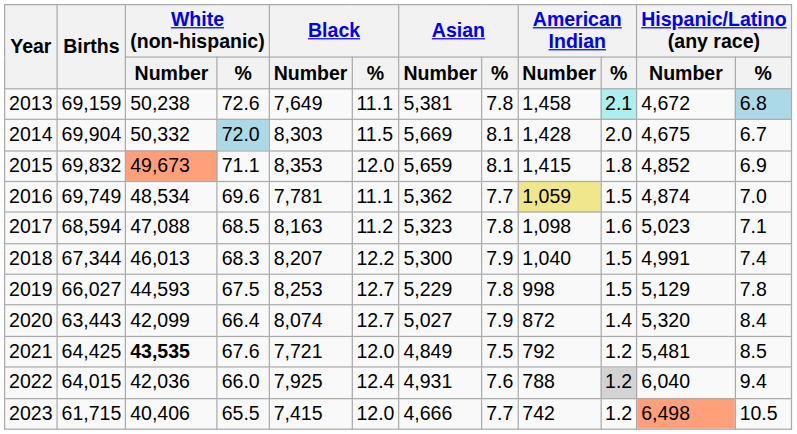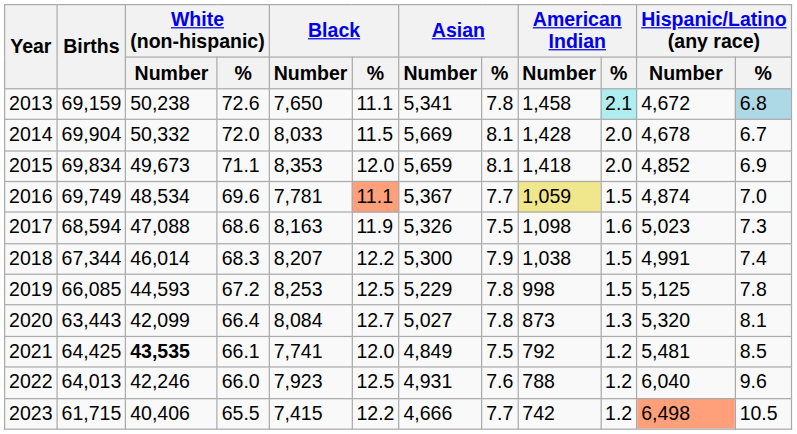 <table class="wikitable sortable">
 <tr>
 <th rowspan="2">Year</th>
 <th rowspan="2">Births</th>
 <th colspan="2"><a href='#'>White</a><br>(non-hispanic)</th>
 <th colspan="2"><a href='#'>Black</a></th>
 <th colspan="2"><a href='#'>Asian</a></th>
 <th colspan="2"><a href='#'>American<br>Indian</a></th>
 <th colspan="2"><a href='#'>Hispanic/Latino</a><br>(any race)</th>
 </tr>
 <tr>
 <th>Number</th>
 <th>%</th>
 <th>Number</th>
 <th>%</th>
 <th>Number</th>
 <th>%</th>
 <th>Number</th>
 <th>%</th>
 <th>Number</th>
 <th>%</th>
 </tr>
 <tr>
 <td>2013</td>
 <td>69,159</td>
 <td>50,238</td>
 <td>72.6</td>
-<td>7,649</td>
+<td>7,650</td>
 <td>11.1</td>
-<td>5,381</td>
+<td>5,341</td>
 <td>7.8</td>
 <td>1,458</td>
 <td style="background: paleturquoise;">2.1</td>
 <td>4,672</td>
 <td style="background: lightblue;">6.8</td>
 </tr>
 <tr>
 <td>2014</td>
 <td>69,904</td>
 <td>50,332</td>
-<td style="background: lightblue;">72.0</td>
-<td>8,303</td>
+<td>72.0</td>
+<td>8,033</td>
 <td>11.5</td>
 <td>5,669</td>
 <td>8.1</td>
 <td>1,428</td>
 <td>2.0</td>
-<td>4,675</td>
+<td>4,678</td>
 <td>6.7</td>
 </tr>
 <tr>
 <td>2015</td>
-<td>69,832</td>
-<td style="background: lightsalmon;">49,673</td>
+<td>69,834</td>
+<td>49,673</td>
 <td>71.1</td>
 <td>8,353</td>
 <td>12.0</td>
 <td>5,659</td>
 <td>8.1</td>
-<td>1,415</td>
-<td>1.8</td>
+<td>1,418</td>
+<td>2.0</td>
 <td>4,852</td>
 <td>6.9</td>
 </tr>
 <tr>
 <td>2016</td>
 <td>69,749</td>
 <td>48,534</td>
 <td>69.6</td>
 <td>7,781</td>
-<td>11.1</td>
-<td>5,362</td>
+<td style="background: lightsalmon;">11.1</td>
+<td>5,367</td>
 <td>7.7</td>
 <td style="background: khaki;">1,059</td>
 <td>1.5</td>
 <td>4,874</td>
 <td>7.0</td>
 </tr>
 <tr>
 <td>2017</td>
 <td>68,594</td>
 <td>47,088</td>
-<td>68.5</td>
+<td>68.6</td>
 <td>8,163</td>
-<td>11.2</td>
-<td>5,323</td>
-<td>7.8</td>
+<td>11.9</td>
+<td>5,326</td>
+<td>7.5</td>
 <td>1,098</td>
 <td>1.6</td>
 <td>5,023</td>
-<td>7.1</td>
+<td>7.3</td>
 </tr>
 <tr>
 <td>2018</td>
 <td>67,344</td>
-<td>46,013</td>
+<td>46,014</td>
 <td>68.3</td>
 <td>8,207</td>
 <td>12.2</td>
 <td>5,300</td>
 <td>7.9</td>
-<td>1,040</td>
+<td>1,038</td>
 <td>1.5</td>
 <td>4,991</td>
 <td>7.4</td>
 </tr>
 <tr>
 <td>2019</td>
-<td>66,027</td>
+<td>66,085</td>
 <td>44,593</td>
-<td>67.5</td>
+<td>67.2</td>
 <td>8,253</td>
-<td>12.7</td>
+<td>12.5</td>
 <td>5,229</td>
 <td>7.8</td>
 <td>998</td>
 <td>1.5</td>
-<td>5,129</td>
+<td>5,125</td>
 <td>7.8</td>
 </tr>
 <tr>
 <td>2020</td>
 <td>63,443</td>
 <td>42,099</td>
 <td>66.4</td>
-<td>8,074</td>
+<td>8,084</td>
 <td>12.7</td>
 <td>5,027</td>
-<td>7.9</td>
-<td>872</td>
-<td>1.4</td>
+<td>7.8</td>
+<td>873</td>
+<td>1.3</td>
 <td>5,320</td>
-<td>8.4</td>
+<td>8.1</td>
 </tr>
 <tr>
 <td>2021</td>
 <td>64,425</td>
 <td><strong>43,535</strong></td>
-<td>67.6</td>
-<td>7,721</td>
+<td>66.1</td>
+<td>7,741</td>
 <td>12.0</td>
 <td>4,849</td>
 <td>7.5</td>
 <td>792</td>
 <td>1.2</td>
 <td>5,481</td>
 <td>8.5</td>
 </tr>
 <tr>
 <td>2022</td>
-<td>64,015</td>
-<td>42,036</td>
+<td>64,013</td>
+<td>42,246</td>
 <td>66.0</td>
-<td>7,925</td>
-<td>12.4</td>
+<td>7,923</td>
+<td>12.5</td>
 <td>4,931</td>
 <td>7.6</td>
 <td>788</td>
-<td style="background: lightgrey;">1.2</td>
+<td>1.2</td>
 <td>6,040</td>
-<td>9.4</td>
+<td>9.6</td>
 </tr>
 <tr>
 <td>2023</td>
 <td>61,715</td>
 <td>40,406</td>
 <td>65.5</td>
 <td>7,415</td>
-<td>12.0</td>
+<td>12.2</td>
 <td>4,666</td>
 <td>7.7</td>
 <td>742</td>
 <td>1.2</td>
 <td style="background: lightsalmon;">6,498</td>
 <td>10.5</td>
 </tr>
 </table>
